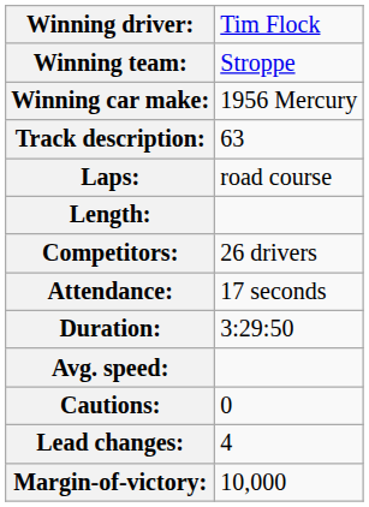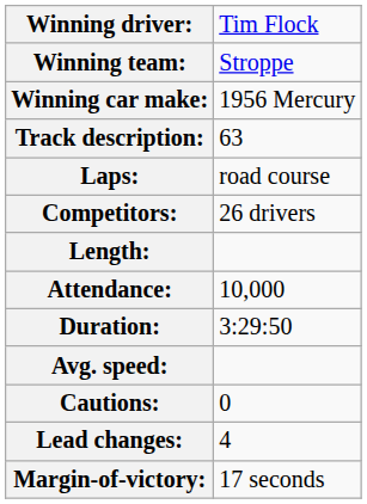 <table class="wikitable" style=text-align:left>
 <tr>
 <th>Winning driver:</th>
 <td><a href='#'>Tim Flock</a></td>
 </tr>
 <tr>
 <th>Winning team:</th>
 <td><a href='#'>Stroppe</a></td>
 </tr>
 <tr>
 <th>Winning car make:</th>
 <td>1956 Mercury</td>
 </tr>
 <tr>
 <th>Track description:</th>
 <td>63</td>
 </tr>
 <tr>
 <th>Laps:</th>
 <td> road course</td>
 </tr>
 <tr>
+<th>Competitors:</th>
+<td>26 drivers</td>
+</tr>
+<tr>
 <th>Length:</th>
 <td></td>
 </tr>
 <tr>
-<th>Competitors:</th>
-<td>26 drivers</td>
-</tr>
-<tr>
 <th>Attendance:</th>
-<td>17 seconds</td>
+<td>10,000</td>
 </tr>
 <tr>
 <th>Duration:</th>
 <td>3:29:50</td>
 </tr>
 <tr>
 <th>Avg. speed:</th>
 <td></td>
 </tr>
 <tr>
 <th>Cautions:</th>
 <td>0</td>
 </tr>
 <tr>
 <th>Lead changes:</th>
 <td>4</td>
 </tr>
 <tr>
 <th>Margin-of-victory:</th>
-<td>10,000</td>
+<td>17 seconds</td>
 </tr>
 </table>
